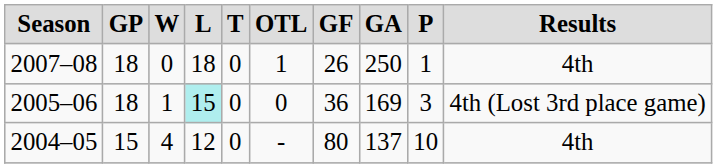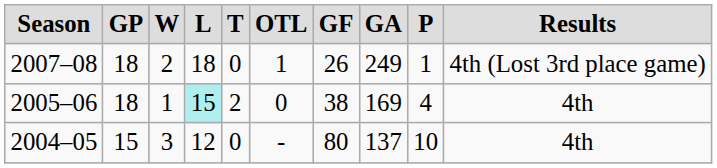 <table class="wikitable">
 <tr align="center"  bgcolor="#dddddd">
 <td><strong>Season</strong></td>
 <td><strong>GP</strong></td>
 <td><strong>W</strong></td>
 <td><strong>L</strong></td>
 <td><strong>T</strong></td>
 <td><strong>OTL</strong></td>
 <td><strong>GF</strong></td>
 <td><strong>GA</strong></td>
 <td><strong>P</strong></td>
 <td><strong>Results</strong></td>
 </tr>
 <tr align="center">
 <td>2007–08</td>
 <td>18</td>
-<td>0</td>
+<td>2</td>
 <td>18</td>
 <td>0</td>
 <td>1</td>
 <td>26</td>
-<td>250</td>
+<td>249</td>
 <td>1</td>
-<td>4th</td>
+<td>4th (Lost 3rd place game)</td>
 </tr>
 <tr align="center">
 <td>2005–06</td>
 <td>18</td>
 <td>1</td>
 <td style="background: paleturquoise;">15</td>
+<td>2</td>
 <td>0</td>
-<td>0</td>
-<td>36</td>
+<td>38</td>
 <td>169</td>
-<td>3</td>
-<td>4th (Lost 3rd place game)</td>
+<td>4</td>
+<td>4th</td>
 </tr>
 <tr align="center">
 <td>2004–05</td>
 <td>15</td>
-<td>4</td>
+<td>3</td>
 <td>12</td>
 <td>0</td>
 <td>-</td>
 <td>80</td>
 <td>137</td>
 <td>10</td>
 <td>4th</td>
 </tr>
 </table>
